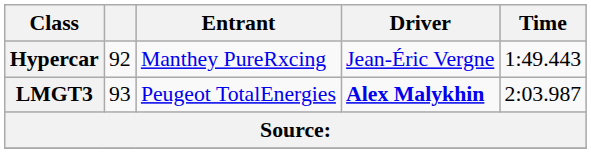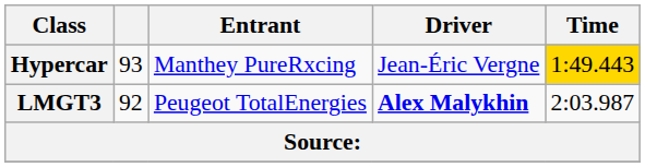 <table class="wikitable" style="font-size:90%;">
 <tr>
 <th>Class</th>
 <th></th>
 <th>Entrant</th>
 <th>Driver</th>
 <th>Time</th>
 </tr>
 <tr>
 <th>Hypercar</th>
-<td style="text-align:center;">92</td>
+<td style="text-align:center;">93</td>
 <td> <a href='#'>Manthey PureRxcing</a></td>
 <td> <a href='#'>Jean-Éric Vergne</a></td>
-<td>1:49.443</td>
+<td style="background: gold;">1:49.443</td>
 </tr>
 <tr>
 <th>LMGT3</th>
-<td style="text-align:center;">93</td>
+<td style="text-align:center;">92</td>
 <td> <a href='#'>Peugeot TotalEnergies</a></td>
 <td><strong> <a href='#'>Alex Malykhin</a></strong></td>
 <td>2:03.987</td>
 </tr>
 <tr>
 <th colspan="6">Source:</th>
 </tr>
 <tr>
 </tr>
 </table>
